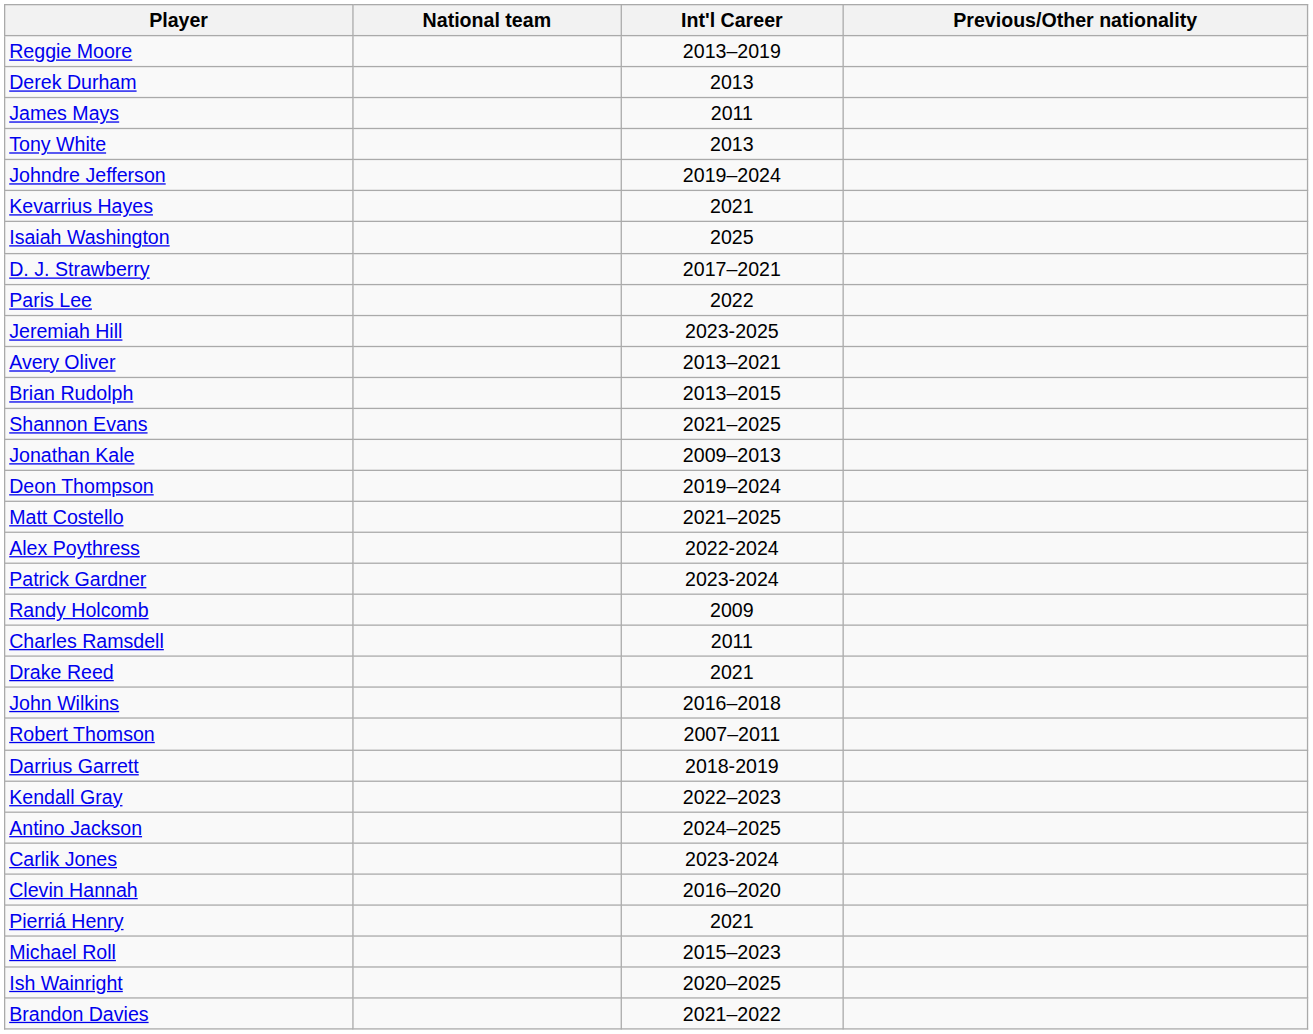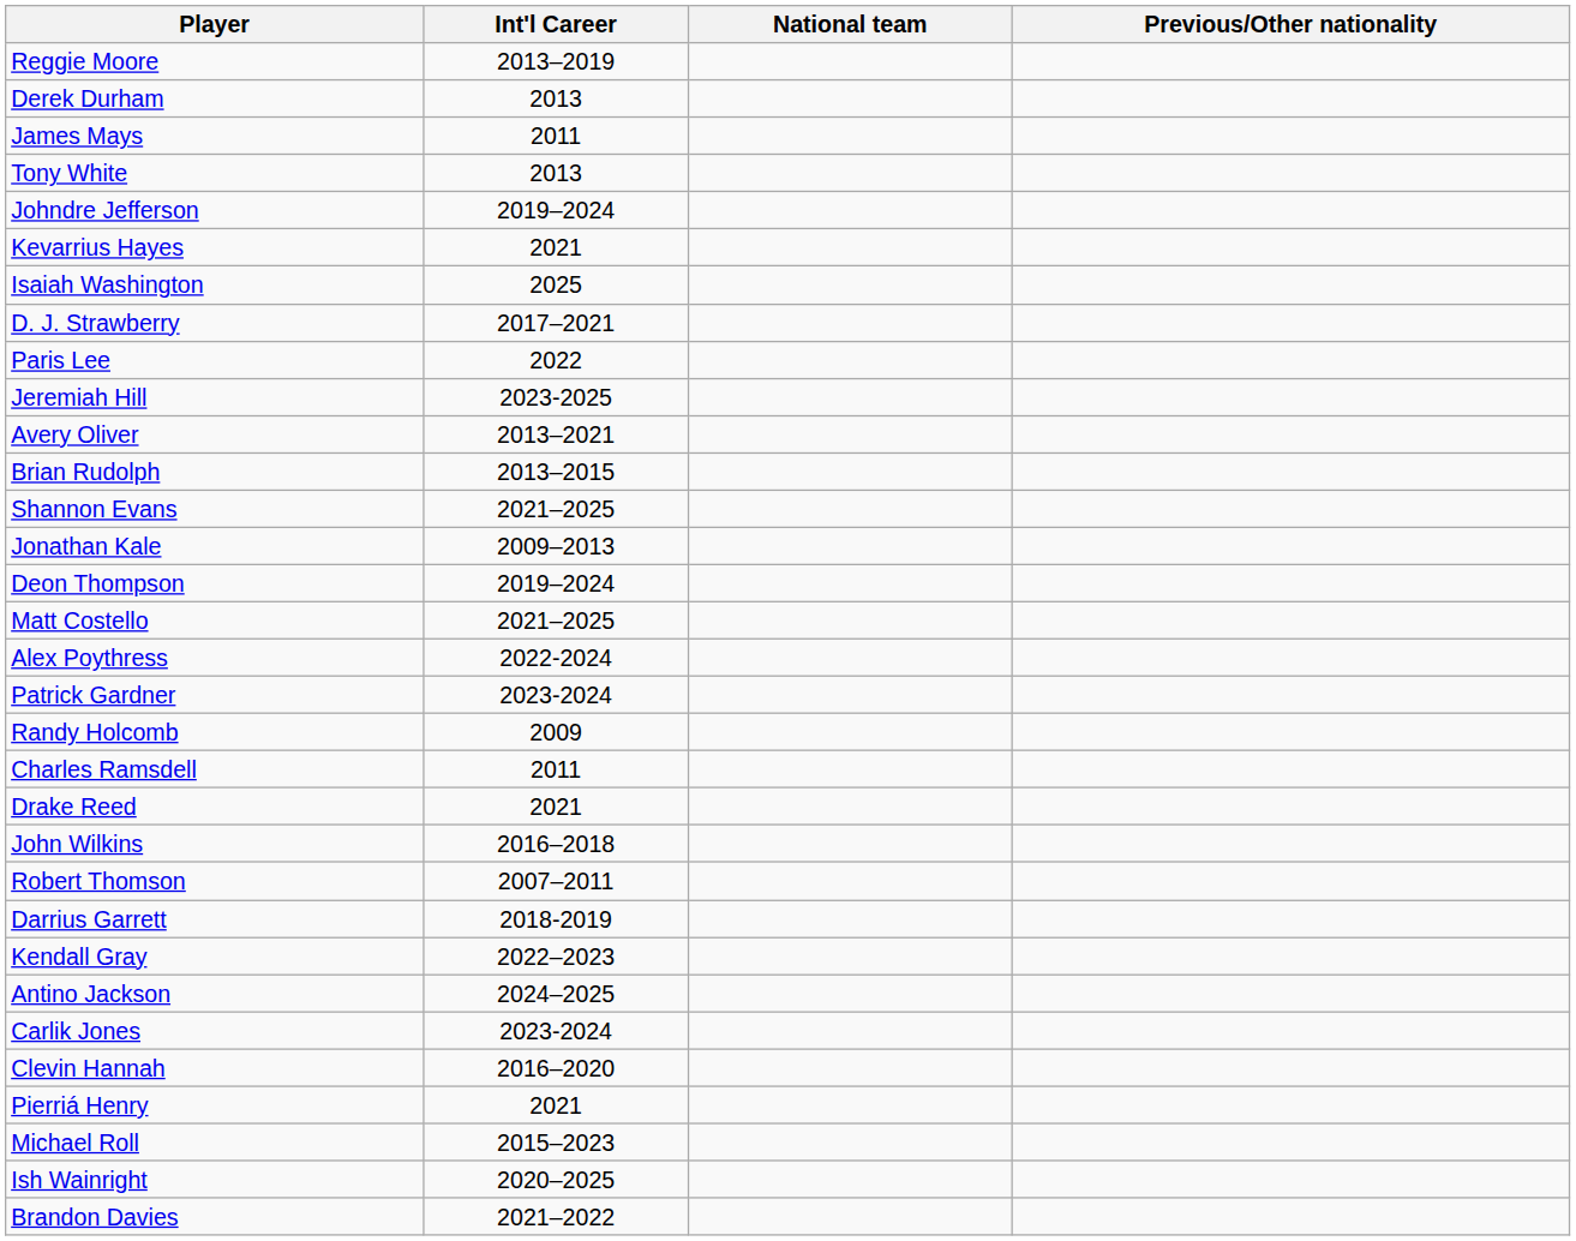 <table class="wikitable sortable" style="font-size:95%; width: 80%">
 <tr>
 <th scope="col" width="10px">Player</th>
+<th scope="col" width="5px">Int'l Career</th>
 <th scope="col" width="10px">National team</th>
-<th scope="col" width="5px">Int'l Career</th>
 <th scope="col" width="10px">Previous/Other nationality</th>
 </tr>
 <tr>
 <td><a href='#'>Reggie Moore</a></td>
+<td align="center">2013–2019</td>
 <td></td>
-<td align="center">2013–2019</td>
 <td></td>
 </tr>
 <tr>
 <td><a href='#'>Derek Durham</a></td>
+<td align="center">2013</td>
 <td></td>
-<td align="center">2013</td>
 <td></td>
 </tr>
 <tr>
 <td><a href='#'>James Mays</a></td>
+<td align="center">2011</td>
 <td></td>
-<td align="center">2011</td>
 <td></td>
 </tr>
 <tr>
 <td><a href='#'>Tony White</a></td>
+<td align="center">2013</td>
 <td></td>
-<td align="center">2013</td>
 <td></td>
 </tr>
 <tr>
 <td><a href='#'>Johndre Jefferson</a></td>
+<td align="center">2019–2024</td>
 <td></td>
-<td align="center">2019–2024</td>
 <td></td>
 </tr>
 <tr>
 <td><a href='#'>Kevarrius Hayes</a></td>
+<td align="center">2021</td>
 <td></td>
-<td align="center">2021</td>
 <td></td>
 </tr>
 <tr>
 <td><a href='#'>Isaiah Washington</a></td>
+<td align="center">2025</td>
 <td></td>
-<td align="center">2025</td>
 <td></td>
 </tr>
 <tr>
 <td><a href='#'>D. J. Strawberry</a></td>
+<td align="center">2017–2021</td>
 <td></td>
-<td align="center">2017–2021</td>
 <td></td>
 </tr>
 <tr>
 <td><a href='#'>Paris Lee</a></td>
+<td align="center">2022</td>
 <td></td>
-<td align="center">2022</td>
 <td></td>
 </tr>
 <tr>
 <td><a href='#'>Jeremiah Hill</a></td>
+<td align="center">2023-2025</td>
 <td></td>
-<td align="center">2023-2025</td>
 <td></td>
 </tr>
 <tr>
 <td><a href='#'>Avery Oliver</a></td>
+<td align="center">2013–2021</td>
 <td></td>
-<td align="center">2013–2021</td>
 <td></td>
 </tr>
 <tr>
 <td><a href='#'>Brian Rudolph</a></td>
+<td align="center">2013–2015</td>
 <td></td>
-<td align="center">2013–2015</td>
 <td></td>
 </tr>
 <tr>
 <td><a href='#'>Shannon Evans</a></td>
+<td align="center">2021–2025</td>
 <td></td>
-<td align="center">2021–2025</td>
 <td></td>
 </tr>
 <tr>
 <td><a href='#'>Jonathan Kale</a></td>
+<td align="center">2009–2013</td>
 <td></td>
-<td align="center">2009–2013</td>
 <td></td>
 </tr>
 <tr>
 <td><a href='#'>Deon Thompson</a></td>
+<td align="center">2019–2024</td>
 <td></td>
-<td align="center">2019–2024</td>
 <td></td>
 </tr>
 <tr>
 <td><a href='#'>Matt Costello</a></td>
+<td align="center">2021–2025</td>
 <td></td>
-<td align="center">2021–2025</td>
 <td></td>
 </tr>
 <tr>
 <td><a href='#'>Alex Poythress</a></td>
+<td align="center">2022-2024</td>
 <td></td>
-<td align="center">2022-2024</td>
 <td></td>
 </tr>
 <tr>
 <td><a href='#'>Patrick Gardner</a></td>
+<td align="center">2023-2024</td>
 <td></td>
-<td align="center">2023-2024</td>
 <td></td>
 </tr>
 <tr>
 <td><a href='#'>Randy Holcomb</a></td>
+<td align="center">2009</td>
 <td></td>
-<td align="center">2009</td>
 <td></td>
 </tr>
 <tr>
 <td><a href='#'>Charles Ramsdell</a></td>
+<td align="center">2011</td>
 <td></td>
-<td align="center">2011</td>
 <td></td>
 </tr>
 <tr>
 <td><a href='#'>Drake Reed</a></td>
+<td align="center">2021</td>
 <td></td>
-<td align="center">2021</td>
 <td></td>
 </tr>
 <tr>
 <td><a href='#'>John Wilkins</a></td>
+<td align="center">2016–2018</td>
 <td></td>
-<td align="center">2016–2018</td>
 <td></td>
 </tr>
 <tr>
 <td><a href='#'>Robert Thomson</a></td>
+<td align="center">2007–2011</td>
 <td></td>
-<td align="center">2007–2011</td>
 <td></td>
 </tr>
 <tr>
 <td><a href='#'>Darrius Garrett</a></td>
+<td align="center">2018-2019</td>
 <td></td>
-<td align="center">2018-2019</td>
 <td></td>
 </tr>
 <tr>
 <td><a href='#'>Kendall Gray</a></td>
+<td align="center">2022–2023</td>
 <td></td>
-<td align="center">2022–2023</td>
 <td></td>
 </tr>
 <tr>
 <td><a href='#'>Antino Jackson</a></td>
+<td align="center">2024–2025</td>
 <td></td>
-<td align="center">2024–2025</td>
 <td></td>
 </tr>
 <tr>
 <td><a href='#'>Carlik Jones</a></td>
+<td align="center">2023-2024</td>
 <td></td>
-<td align="center">2023-2024</td>
 <td></td>
 </tr>
 <tr>
 <td><a href='#'>Clevin Hannah</a></td>
+<td align="center">2016–2020</td>
 <td></td>
-<td align="center">2016–2020</td>
 <td></td>
 </tr>
 <tr>
 <td><a href='#'>Pierriá Henry</a></td>
+<td align="center">2021</td>
 <td></td>
-<td align="center">2021</td>
 <td></td>
 </tr>
 <tr>
 <td><a href='#'>Michael Roll</a></td>
+<td align="center">2015–2023</td>
 <td></td>
-<td align="center">2015–2023</td>
 <td></td>
 </tr>
 <tr>
 <td><a href='#'>Ish Wainright</a></td>
+<td align="center">2020–2025</td>
 <td></td>
-<td align="center">2020–2025</td>
 <td></td>
 </tr>
 <tr>
 <td><a href='#'>Brandon Davies</a></td>
+<td align="center">2021–2022</td>
 <td></td>
-<td align="center">2021–2022</td>
 <td></td>
 </tr>
 </table>
